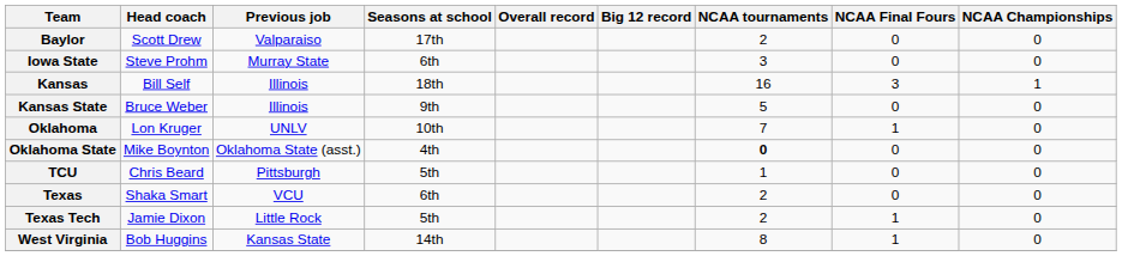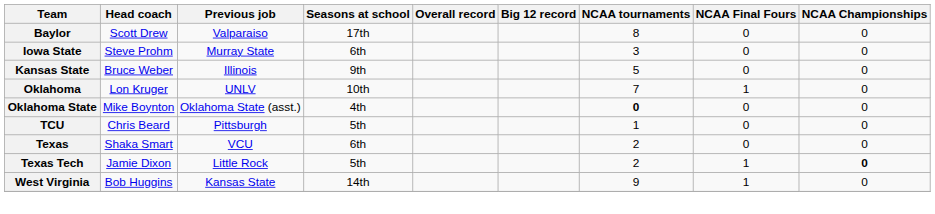 <table class="wikitable sortable" style="text-align: center;font-size:90%;">
 <tr>
 <th width="110">Team</th>
 <th>Head coach</th>
 <th>Previous job</th>
 <th>Seasons at school</th>
 <th>Overall record</th>
 <th>Big 12 record</th>
 <th>NCAA tournaments</th>
 <th>NCAA Final Fours</th>
 <th>NCAA Championships</th>
 </tr>
 <tr>
 <th style=>Baylor</th>
 <td><a href='#'>Scott Drew</a></td>
 <td><a href='#'>Valparaiso</a></td>
 <td>17th</td>
 <td></td>
 <td></td>
-<td>2</td>
+<td>8</td>
 <td>0</td>
 <td>0</td>
 </tr>
 <tr>
 <th style=>Iowa State</th>
 <td><a href='#'>Steve Prohm</a></td>
 <td><a href='#'>Murray State</a></td>
 <td>6th</td>
 <td></td>
 <td></td>
 <td>3</td>
 <td>0</td>
 <td>0</td>
-</tr>
-<tr>
-<th style=>Kansas</th>
-<td><a href='#'>Bill Self</a></td>
-<td><a href='#'>Illinois</a></td>
-<td>18th</td>
-<td></td>
-<td></td>
-<td>16</td>
-<td>3</td>
-<td>1</td>
 </tr>
 <tr>
 <th style=>Kansas State</th>
 <td><a href='#'>Bruce Weber</a></td>
 <td><a href='#'>Illinois</a></td>
 <td>9th</td>
 <td></td>
 <td></td>
 <td>5</td>
 <td>0</td>
 <td>0</td>
 </tr>
 <tr>
 <th style=>Oklahoma</th>
 <td><a href='#'>Lon Kruger</a></td>
 <td><a href='#'>UNLV</a></td>
 <td>10th</td>
 <td></td>
 <td></td>
 <td>7</td>
 <td>1</td>
 <td>0</td>
 </tr>
 <tr>
 <th style=>Oklahoma State</th>
 <td><a href='#'>Mike Boynton</a></td>
 <td><a href='#'>Oklahoma State</a> (asst.)</td>
 <td>4th</td>
 <td></td>
 <td></td>
 <td><strong>0</strong></td>
 <td>0</td>
 <td>0</td>
 </tr>
 <tr>
 <th style=>TCU</th>
 <td><a href='#'>Chris Beard</a></td>
 <td><a href='#'>Pittsburgh</a></td>
 <td>5th</td>
 <td></td>
 <td></td>
 <td>1</td>
 <td>0</td>
 <td>0</td>
 </tr>
 <tr>
 <th style=>Texas</th>
 <td><a href='#'>Shaka Smart</a></td>
 <td><a href='#'>VCU</a></td>
 <td>6th</td>
 <td></td>
 <td></td>
 <td>2</td>
 <td>0</td>
 <td>0</td>
 </tr>
 <tr>
 <th style=>Texas Tech</th>
 <td><a href='#'>Jamie Dixon</a></td>
 <td><a href='#'>Little Rock</a></td>
 <td>5th</td>
 <td></td>
 <td></td>
 <td>2</td>
 <td>1</td>
-<td>0</td>
+<td><strong>0</strong></td>
 </tr>
 <tr>
 <th style=>West Virginia</th>
 <td><a href='#'>Bob Huggins</a></td>
 <td><a href='#'>Kansas State</a></td>
 <td>14th</td>
 <td></td>
 <td></td>
-<td>8</td>
+<td>9</td>
 <td>1</td>
 <td>0</td>
 </tr>
 <tr>
 </tr>
 </table>
